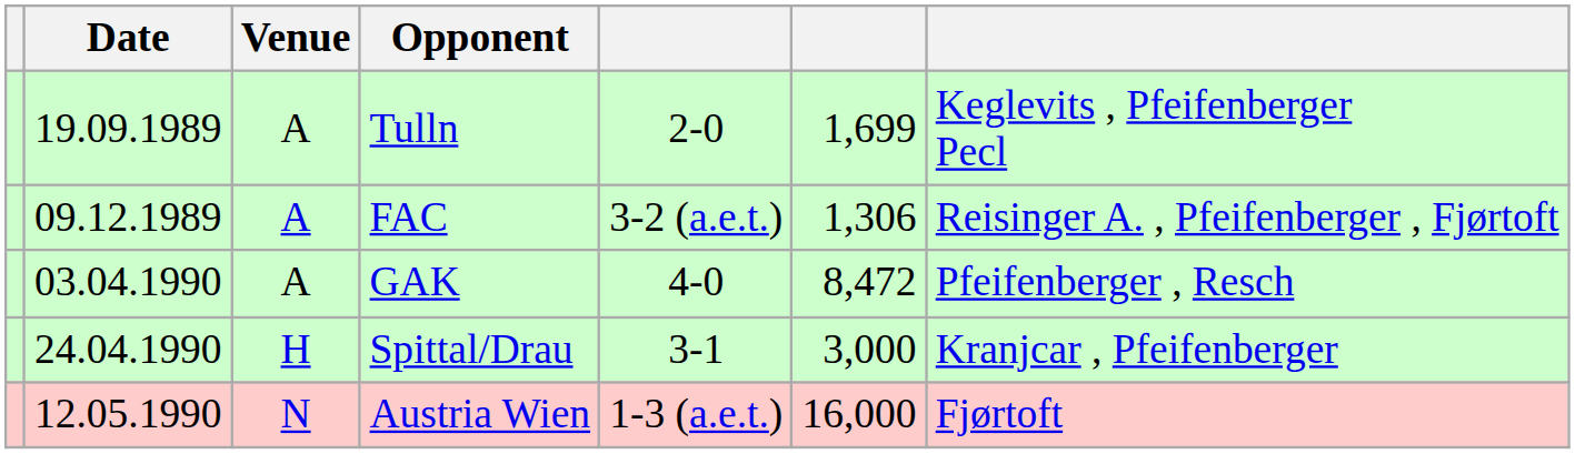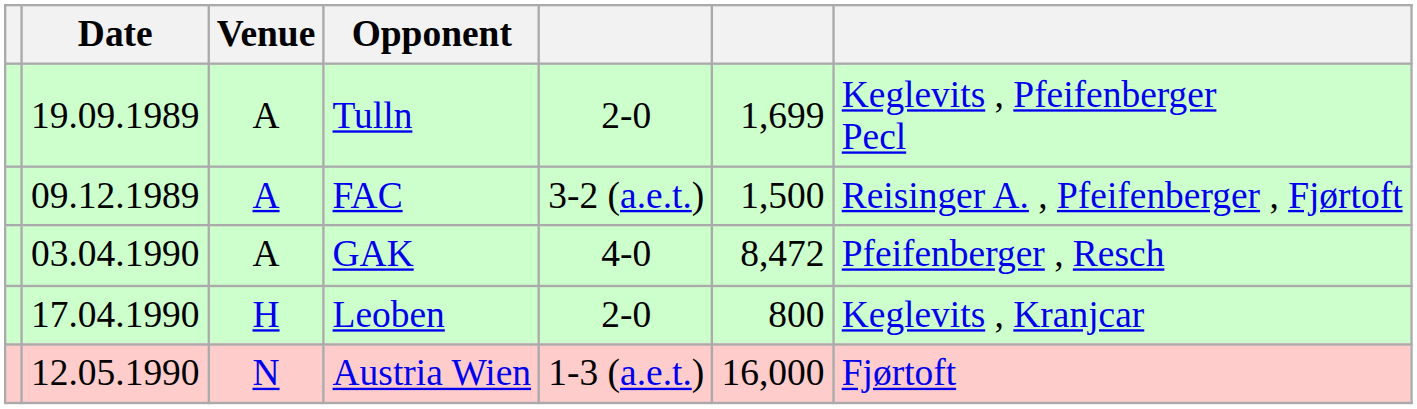 <table class="wikitable" Style="text-align: center">
 <tr>
 <th></th>
 <th>Date</th>
 <th>Venue</th>
 <th>Opponent</th>
 <th></th>
 <th></th>
 <th></th>
 </tr>
 <tr style="background:#cfc">
 <td></td>
 <td>19.09.1989</td>
 <td>A</td>
 <td align="left"><a href='#'>Tulln</a></td>
 <td>2-0</td>
 <td align="right">1,699</td>
 <td align="left"><a href='#'>Keglevits</a> , <a href='#'>Pfeifenberger</a>  <br> <a href='#'>Pecl</a> </td>
 </tr>
 <tr style="background:#cfc">
 <td></td>
 <td>09.12.1989</td>
 <td><a href='#'>A</a></td>
 <td align="left"><a href='#'>FAC</a></td>
 <td>3-2 (<a href='#'>a.e.t.</a>)</td>
-<td align="right">1,306</td>
+<td align="right">1,500</td>
 <td align="left"><a href='#'>Reisinger A.</a> , <a href='#'>Pfeifenberger</a> , <a href='#'>Fjørtoft</a>  </td>
 </tr>
 <tr style="background:#cfc">
 <td></td>
 <td>03.04.1990</td>
 <td>A</td>
 <td align="left"><a href='#'>GAK</a></td>
 <td>4-0</td>
 <td align="right">8,472</td>
 <td align="left"><a href='#'>Pfeifenberger</a>  , <a href='#'>Resch</a> </td>
 </tr>
 <tr style="background:#cfc">
 <td></td>
-<td>24.04.1990</td>
+<td>17.04.1990</td>
 <td><a href='#'>H</a></td>
-<td align="left"><a href='#'>Spittal/Drau</a></td>
-<td>3-1</td>
-<td align="right">3,000</td>
-<td align="left"><a href='#'>Kranjcar</a>  , <a href='#'>Pfeifenberger</a> </td>
+<td align="left"><a href='#'>Leoben</a></td>
+<td>2-0</td>
+<td align="right">800</td>
+<td align="left"><a href='#'>Keglevits</a> , <a href='#'>Kranjcar</a> </td>
 </tr>
 <tr style="background:#fcc">
 <td></td>
 <td>12.05.1990</td>
 <td><a href='#'>N</a></td>
 <td align="left"><a href='#'>Austria Wien</a></td>
 <td>1-3 (<a href='#'>a.e.t.</a>)</td>
 <td align="right">16,000</td>
 <td align="left"><a href='#'>Fjørtoft</a> </td>
 </tr>
 </table>
